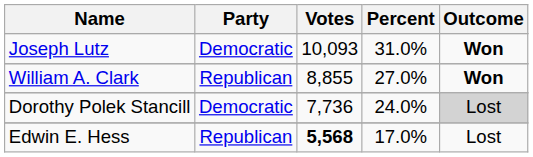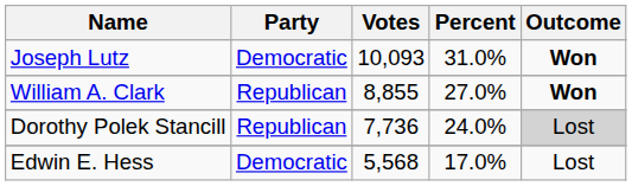 <table class=wikitable style="text-align:center">
 <tr>
 <th>Name</th>
 <th>Party</th>
 <th>Votes</th>
 <th>Percent</th>
 <th>Outcome</th>
 </tr>
 <tr>
 </tr>
 <tr>
 <td align=left><a href='#'>Joseph Lutz</a></td>
 <td><a href='#'>Democratic</a></td>
 <td>10,093</td>
 <td>31.0%</td>
 <td><strong>Won</strong></td>
 </tr>
 <tr>
 </tr>
 <tr>
 <td align=left><a href='#'>William A. Clark</a></td>
 <td><a href='#'>Republican</a></td>
 <td>8,855</td>
 <td>27.0%</td>
 <td><strong>Won</strong></td>
 </tr>
 <tr>
 </tr>
 <tr>
 <td align=left>Dorothy Polek Stancill</td>
-<td><a href='#'>Democratic</a></td>
+<td><a href='#'>Republican</a></td>
 <td>7,736</td>
 <td>24.0%</td>
 <td style="background: lightgrey;">Lost</td>
 </tr>
 <tr>
 </tr>
 <tr>
 <td align=left>Edwin E. Hess</td>
-<td><a href='#'>Republican</a></td>
-<td><strong>5,568</strong></td>
+<td><a href='#'>Democratic</a></td>
+<td>5,568</td>
 <td>17.0%</td>
 <td>Lost</td>
 </tr>
 </table>
